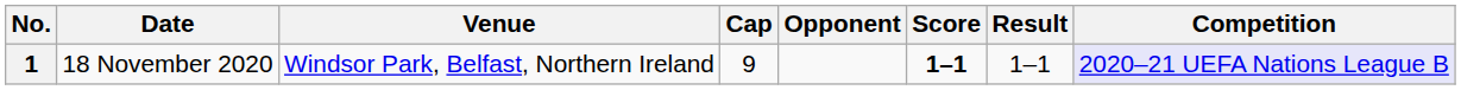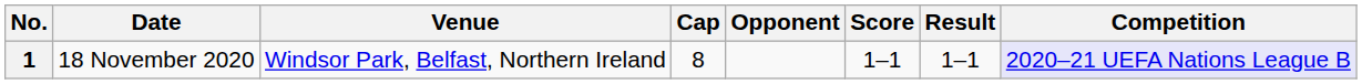 <table class="wikitable sortable">
 <tr>
 <th scope="col">No.</th>
 <th scope="col" data-sort-type="date">Date</th>
 <th scope="col">Venue</th>
 <th scope="col">Cap</th>
 <th scope="col">Opponent</th>
 <th scope="col">Score</th>
 <th scope="col">Result</th>
 <th scope="col">Competition</th>
 </tr>
 <tr>
 <th align="center">1</th>
 <td>18 November 2020</td>
 <td><a href='#'>Windsor Park</a>, <a href='#'>Belfast</a>, Northern Ireland</td>
-<td align="center">9</td>
+<td align="center">8</td>
 <td></td>
-<td align=center><strong>1–1</strong></td>
+<td align=center>1–1</td>
 <td align=center>1–1</td>
 <td style="background: lavender;"><a href='#'>2020–21 UEFA Nations League B</a></td>
 </tr>
 </table>
